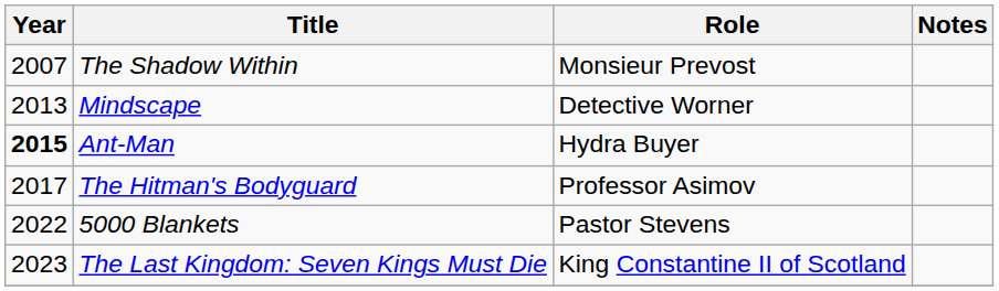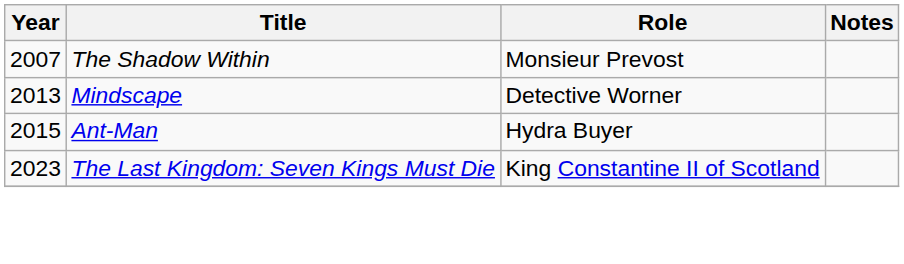 <table class="wikitable">
 <tr>
 <th>Year</th>
 <th>Title</th>
 <th>Role</th>
 <th>Notes</th>
 </tr>
 <tr>
 <td>2007</td>
 <td><em>The Shadow Within</em></td>
 <td>Monsieur Prevost</td>
 <td></td>
 </tr>
 <tr>
 <td>2013</td>
 <td><em><a href='#'>Mindscape</a></em></td>
 <td>Detective Worner</td>
 <td></td>
 </tr>
 <tr>
-<td><strong>2015</strong></td>
+<td>2015</td>
 <td><em><a href='#'>Ant-Man</a></em></td>
 <td>Hydra Buyer</td>
-<td></td>
-</tr>
-<tr>
-<td>2017</td>
-<td><em><a href='#'>The Hitman's Bodyguard</a></em></td>
-<td>Professor Asimov</td>
-<td></td>
-</tr>
-<tr>
-<td>2022</td>
-<td><em>5000 Blankets</em></td>
-<td>Pastor Stevens</td>
 <td></td>
 </tr>
 <tr>
 <td>2023</td>
 <td><em><a href='#'>The Last Kingdom: Seven Kings Must Die</a></em></td>
 <td>King <a href='#'>Constantine II of Scotland</a></td>
 <td></td>
 </tr>
 <tr>
 </tr>
 </table>
